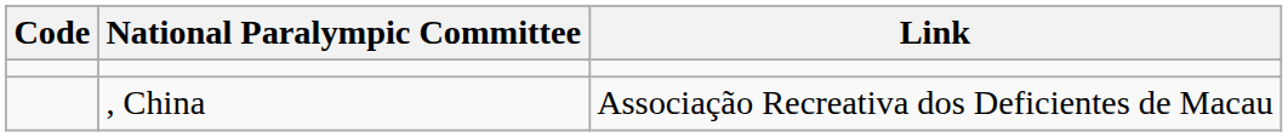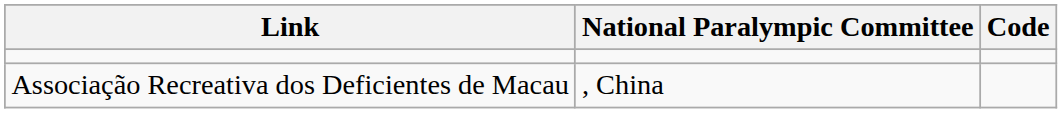 <table class="wikitable sortable">
 <tr>
+<th>Link</th>
+<th>National Paralympic Committee</th>
 <th>Code</th>
-<th>National Paralympic Committee</th>
-<th>Link</th>
 </tr>
 <tr>
-<td style="text-align:center;"></td>
 <td></td>
 <td></td>
+<td style="text-align:center;"></td>
 </tr>
 <tr>
+<td>Associação Recreativa dos Deficientes de Macau</td>
+<td>, China</td>
 <td style="text-align:center;"></td>
-<td>, China</td>
-<td>Associação Recreativa dos Deficientes de Macau</td>
 </tr>
 </table>
